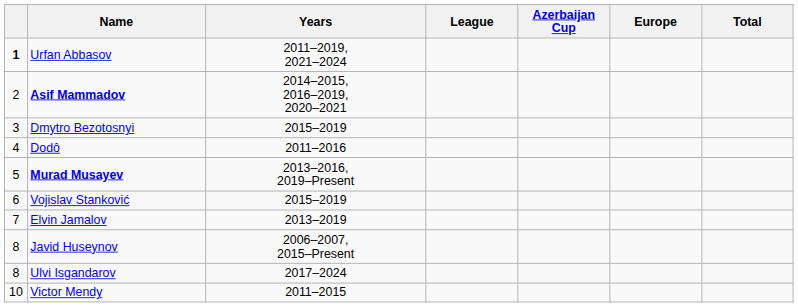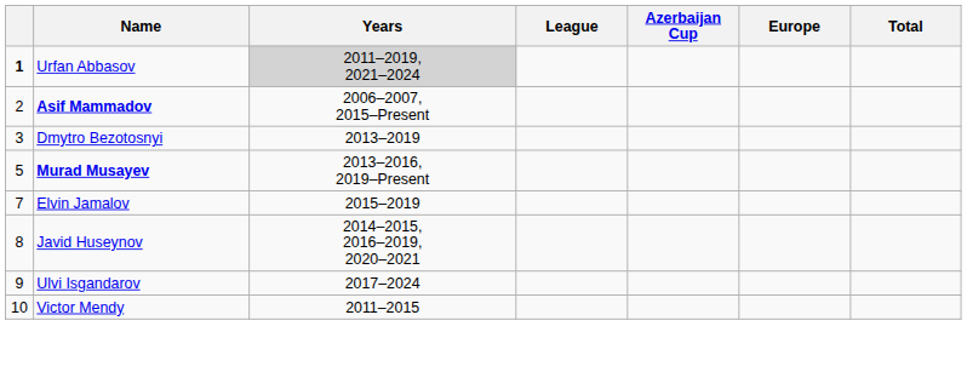 <table class="wikitable sortable"  style="text-align:center; font-size:90%; ">
 <tr>
 <th width=20px></th>
 <th width=200px>Name</th>
 <th width=250px>Years</th>
 <th width=100px>League</th>
 <th width=100px><a href='#'>Azerbaijan Cup</a></th>
 <th width=100px>Europe</th>
 <th width=100px>Total</th>
 </tr>
 <tr>
 <td><strong>1</strong></td>
 <td align="left"> <a href='#'>Urfan Abbasov</a></td>
-<td>2011–2019, <br> 2021–2024</td>
+<td style="background: lightgrey;">2011–2019, <br> 2021–2024</td>
 <td></td>
 <td></td>
 <td></td>
 <td></td>
 </tr>
 <tr>
 <td>2</td>
 <td align="left"> <strong><a href='#'>Asif Mammadov</a></strong></td>
-<td>2014–2015, <br> 2016–2019, <br> 2020–2021</td>
+<td>2006–2007, <br> 2015–Present</td>
 <td></td>
 <td></td>
 <td></td>
 <td></td>
 </tr>
 <tr>
 <td>3</td>
 <td align="left"> <a href='#'>Dmytro Bezotosnyi</a></td>
-<td>2015–2019</td>
-<td></td>
-<td></td>
-<td></td>
-<td></td>
-</tr>
-<tr>
-<td>4</td>
-<td align="left"> <a href='#'>Dodô</a></td>
-<td>2011–2016</td>
+<td>2013–2019</td>
 <td></td>
 <td></td>
 <td></td>
 <td></td>
 </tr>
 <tr>
 <td>5</td>
 <td align="left"> <strong><a href='#'>Murad Musayev</a></strong></td>
 <td>2013–2016, <br> 2019–Present</td>
 <td></td>
 <td></td>
 <td></td>
 <td></td>
 </tr>
 <tr>
-<td>6</td>
-<td align="left"> <a href='#'>Vojislav Stanković</a></td>
-<td>2015–2019</td>
-<td></td>
-<td></td>
-<td></td>
-<td></td>
-</tr>
-<tr>
 <td>7</td>
 <td align="left"> <a href='#'>Elvin Jamalov</a></td>
-<td>2013–2019</td>
+<td>2015–2019</td>
 <td></td>
 <td></td>
 <td></td>
 <td></td>
 </tr>
 <tr>
 <td>8</td>
 <td align="left"> <a href='#'>Javid Huseynov</a></td>
-<td>2006–2007, <br> 2015–Present</td>
+<td>2014–2015, <br> 2016–2019, <br> 2020–2021</td>
 <td></td>
 <td></td>
 <td></td>
 <td></td>
 </tr>
 <tr>
-<td>8</td>
+<td>9</td>
 <td align="left"> <a href='#'>Ulvi Isgandarov</a></td>
 <td>2017–2024</td>
 <td></td>
 <td></td>
 <td></td>
 <td></td>
 </tr>
 <tr>
 <td>10</td>
 <td align="left"> <a href='#'>Victor Mendy</a></td>
 <td>2011–2015</td>
 <td></td>
 <td></td>
 <td></td>
 <td></td>
 </tr>
 </table>
